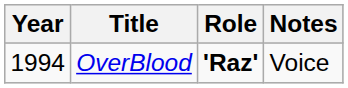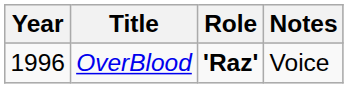 <table class="wikitable sortable">
 <tr>
 <th>Year</th>
 <th>Title</th>
 <th>Role</th>
 <th class="unsortable">Notes</th>
 </tr>
 <tr>
-<td>1994</td>
+<td>1996</td>
 <td><em><a href='#'>OverBlood</a></em></td>
 <td><strong>'Raz'</strong></td>
 <td>Voice</td>
 </tr>
 </table>
